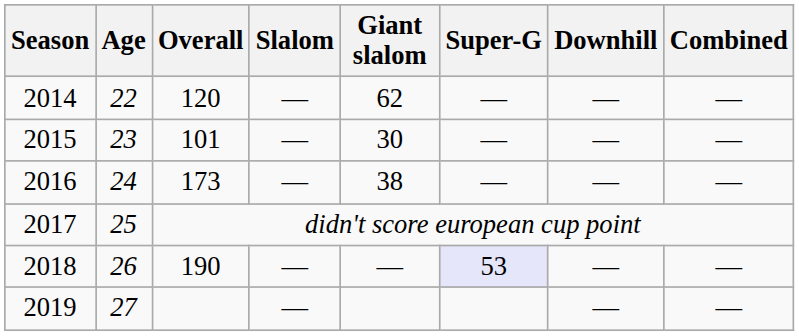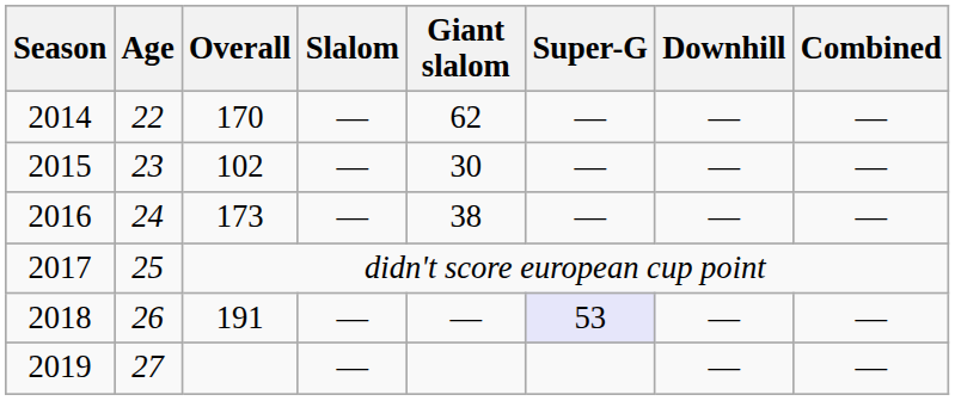 <table class=wikitable style="text-align:center">
 <tr>
 <th>Season</th>
 <th>Age</th>
 <th>Overall</th>
 <th>Slalom</th>
 <th>Giant<br> slalom </th>
 <th>Super-G</th>
 <th>Downhill</th>
 <th>Combined</th>
 </tr>
 <tr>
 <td>2014</td>
 <td><em>22</em></td>
-<td>120</td>
+<td>170</td>
 <td>—</td>
 <td>62</td>
 <td>—</td>
 <td>—</td>
 <td>—</td>
 </tr>
 <tr>
 <td>2015</td>
 <td><em>23</em></td>
-<td>101</td>
+<td>102</td>
 <td>—</td>
 <td>30</td>
 <td>—</td>
 <td>—</td>
 <td>—</td>
 </tr>
 <tr>
 <td>2016</td>
 <td><em>24</em></td>
 <td>173</td>
 <td>—</td>
 <td>38</td>
 <td>—</td>
 <td>—</td>
 <td>—</td>
 </tr>
 <tr>
 <td>2017</td>
 <td><em>25</em></td>
 <td colspan=6><em>didn't score european cup point</em></td>
 </tr>
 <tr>
 <td>2018</td>
 <td><em>26</em></td>
-<td>190</td>
+<td>191</td>
 <td>—</td>
 <td>—</td>
 <td style="background: lavender;">53</td>
 <td>—</td>
 <td>—</td>
 </tr>
 <tr>
 <td>2019</td>
 <td><em>27</em></td>
 <td></td>
 <td>—</td>
 <td></td>
 <td></td>
 <td>—</td>
 <td>—</td>
 </tr>
 </table>
